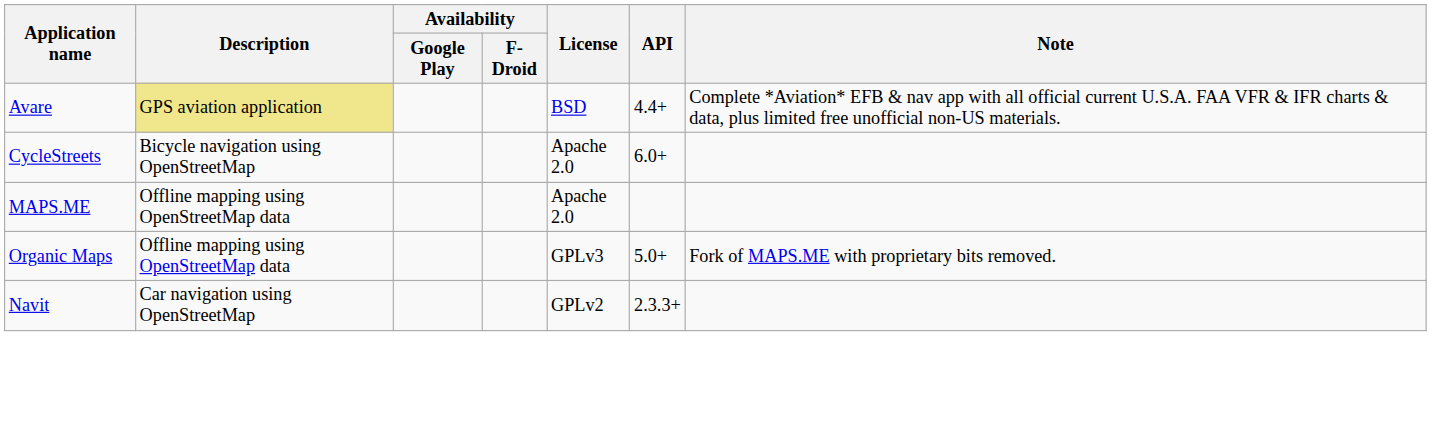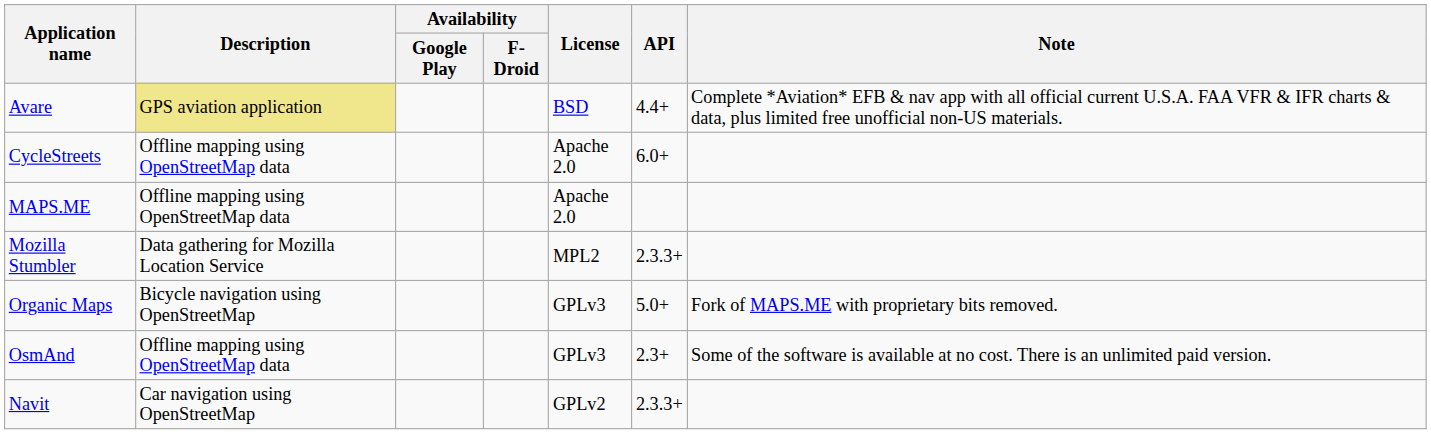 <table class="wikitable">
 <tr>
 <th rowspan="2">Application name</th>
 <th rowspan="2">Description</th>
 <th colspan="2">Availability</th>
 <th rowspan="2">License</th>
 <th rowspan="2">API</th>
 <th rowspan="2">Note</th>
 </tr>
 <tr>
 <th>Google Play</th>
 <th>F-Droid</th>
 </tr>
 <tr>
 <td><a href='#'>Avare</a></td>
 <td style="background: khaki;">GPS aviation application</td>
 <td></td>
 <td></td>
 <td><a href='#'>BSD</a></td>
 <td>4.4+</td>
 <td>Complete *Aviation* EFB & nav app with all official current U.S.A. FAA VFR & IFR charts & data, plus limited free unofficial non-US materials.</td>
 </tr>
 <tr>
 <td><a href='#'>CycleStreets</a></td>
-<td>Bicycle navigation using OpenStreetMap</td>
+<td>Offline mapping using <a href='#'>OpenStreetMap</a> data</td>
 <td></td>
 <td> </td>
 <td>Apache 2.0</td>
 <td>6.0+</td>
 <td></td>
 </tr>
 <tr>
 <td><a href='#'>MAPS.ME</a></td>
 <td>Offline mapping using OpenStreetMap data</td>
 <td></td>
 <td></td>
 <td>Apache 2.0</td>
 <td></td>
 <td></td>
 </tr>
 <tr>
+<td><a href='#'>Mozilla Stumbler</a></td>
+<td>Data gathering for Mozilla Location Service</td>
+<td></td>
+<td></td>
+<td>MPL2</td>
+<td>2.3.3+</td>
+<td></td>
+</tr>
+<tr>
 <td><a href='#'>Organic Maps</a></td>
-<td>Offline mapping using <a href='#'>OpenStreetMap</a> data</td>
+<td>Bicycle navigation using OpenStreetMap</td>
 <td></td>
 <td> </td>
 <td>GPLv3</td>
 <td>5.0+</td>
 <td>Fork of <a href='#'>MAPS.ME</a> with proprietary bits removed.</td>
+</tr>
+<tr>
+<td><a href='#'>OsmAnd</a></td>
+<td>Offline mapping using <a href='#'>OpenStreetMap</a> data</td>
+<td></td>
+<td> </td>
+<td>GPLv3</td>
+<td>2.3+</td>
+<td>Some of the software is available at no cost. There is an unlimited paid version.</td>
 </tr>
 <tr>
 <td><a href='#'>Navit</a></td>
 <td>Car navigation using OpenStreetMap</td>
 <td></td>
 <td> </td>
 <td>GPLv2</td>
 <td>2.3.3+</td>
 <td></td>
 </tr>
 </table>
